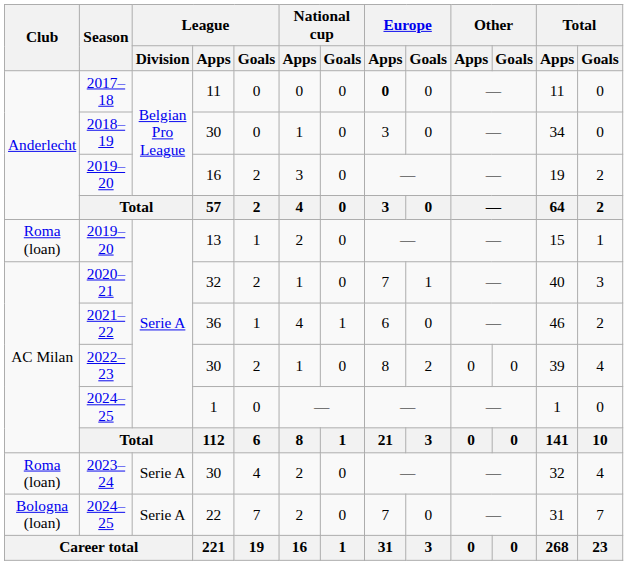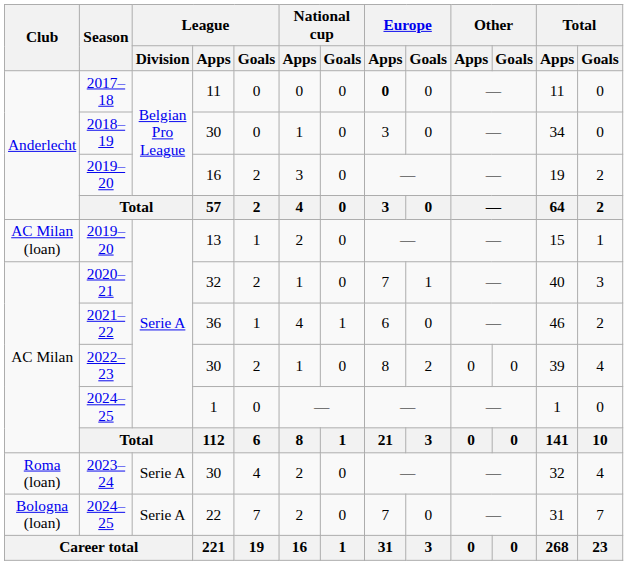 <table class=wikitable style=text-align:center>
 <tr>
 <th rowspan="2">Club</th>
 <th rowspan="2">Season</th>
 <th colspan="3">League</th>
 <th colspan="2">National cup</th>
 <th colspan="2"><a href='#'>Europe</a></th>
 <th colspan="2">Other</th>
 <th colspan="2">Total</th>
 </tr>
 <tr>
 <th>Division</th>
 <th>Apps</th>
 <th>Goals</th>
 <th>Apps</th>
 <th>Goals</th>
 <th>Apps</th>
 <th>Goals</th>
 <th>Apps</th>
 <th>Goals</th>
 <th>Apps</th>
 <th>Goals</th>
 </tr>
 <tr>
 <td rowspan="4"><a href='#'>Anderlecht</a></td>
 <td><a href='#'>2017–18</a></td>
 <td rowspan="3"><a href='#'>Belgian Pro League</a></td>
 <td>11</td>
 <td>0</td>
 <td>0</td>
 <td>0</td>
 <td><strong>0</strong></td>
 <td>0</td>
 <td colspan="2">—</td>
 <td>11</td>
 <td>0</td>
 </tr>
 <tr>
 <td><a href='#'>2018–19</a></td>
 <td>30</td>
 <td>0</td>
 <td>1</td>
 <td>0</td>
 <td>3</td>
 <td>0</td>
 <td colspan="2">—</td>
 <td>34</td>
 <td>0</td>
 </tr>
 <tr>
 <td><a href='#'>2019–20</a></td>
 <td>16</td>
 <td>2</td>
 <td>3</td>
 <td>0</td>
 <td colspan="2">—</td>
 <td colspan="2">—</td>
 <td>19</td>
 <td>2</td>
 </tr>
 <tr>
 <th colspan="2">Total</th>
 <th>57</th>
 <th>2</th>
 <th>4</th>
 <th>0</th>
 <th>3</th>
 <th>0</th>
 <th colspan="2">—</th>
 <th>64</th>
 <th>2</th>
 </tr>
 <tr>
-<td><a href='#'>Roma</a> (loan)</td>
+<td><a href='#'>AC Milan</a> (loan)</td>
 <td><a href='#'>2019–20</a></td>
 <td rowspan="5"><a href='#'>Serie A</a></td>
 <td>13</td>
 <td>1</td>
 <td>2</td>
 <td>0</td>
 <td colspan="2">—</td>
 <td colspan="2">—</td>
 <td>15</td>
 <td>1</td>
 </tr>
 <tr>
 <td rowspan="5">AC Milan</td>
 <td><a href='#'>2020–21</a></td>
 <td>32</td>
 <td>2</td>
 <td>1</td>
 <td>0</td>
 <td>7</td>
 <td>1</td>
 <td colspan="2">—</td>
 <td>40</td>
 <td>3</td>
 </tr>
 <tr>
 <td><a href='#'>2021–22</a></td>
 <td>36</td>
 <td>1</td>
 <td>4</td>
 <td>1</td>
 <td>6</td>
 <td>0</td>
 <td colspan="2">—</td>
 <td>46</td>
 <td>2</td>
 </tr>
 <tr>
 <td><a href='#'>2022–23</a></td>
 <td>30</td>
 <td>2</td>
 <td>1</td>
 <td>0</td>
 <td>8</td>
 <td>2</td>
 <td>0</td>
 <td>0</td>
 <td>39</td>
 <td>4</td>
 </tr>
 <tr>
 <td><a href='#'>2024–25</a></td>
 <td>1</td>
 <td>0</td>
 <td colspan="2">—</td>
 <td colspan="2">—</td>
 <td colspan="2">—</td>
 <td>1</td>
 <td>0</td>
 </tr>
 <tr>
 <th colspan="2">Total</th>
 <th>112</th>
 <th>6</th>
 <th>8</th>
 <th>1</th>
 <th>21</th>
 <th>3</th>
 <th>0</th>
 <th>0</th>
 <th>141</th>
 <th>10</th>
 </tr>
 <tr>
 <td><a href='#'>Roma</a> (loan)</td>
 <td><a href='#'>2023–24</a></td>
 <td>Serie A</td>
 <td>30</td>
 <td>4</td>
 <td>2</td>
 <td>0</td>
 <td colspan="2">—</td>
 <td colspan="2">—</td>
 <td>32</td>
 <td>4</td>
 </tr>
 <tr>
 <td><a href='#'>Bologna</a> (loan)</td>
 <td><a href='#'>2024–25</a></td>
 <td>Serie A</td>
 <td>22</td>
 <td>7</td>
 <td>2</td>
 <td>0</td>
 <td>7</td>
 <td>0</td>
 <td colspan="2">—</td>
 <td>31</td>
 <td>7</td>
 </tr>
 <tr>
 <th colspan="3">Career total</th>
 <th>221</th>
 <th>19</th>
 <th>16</th>
 <th>1</th>
 <th>31</th>
 <th>3</th>
 <th>0</th>
 <th>0</th>
 <th>268</th>
 <th>23</th>
 </tr>
 </table>
